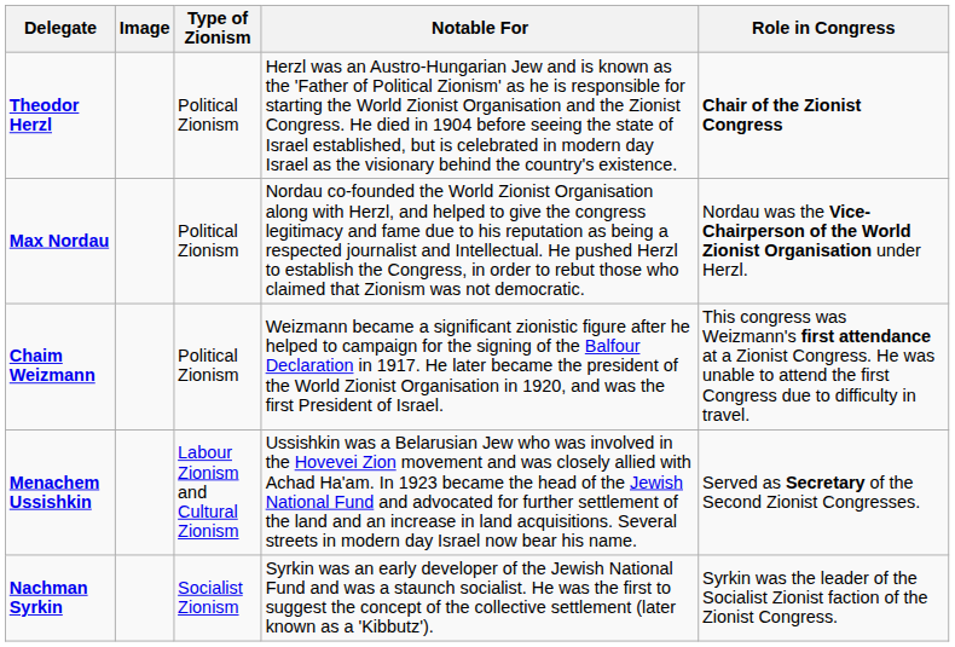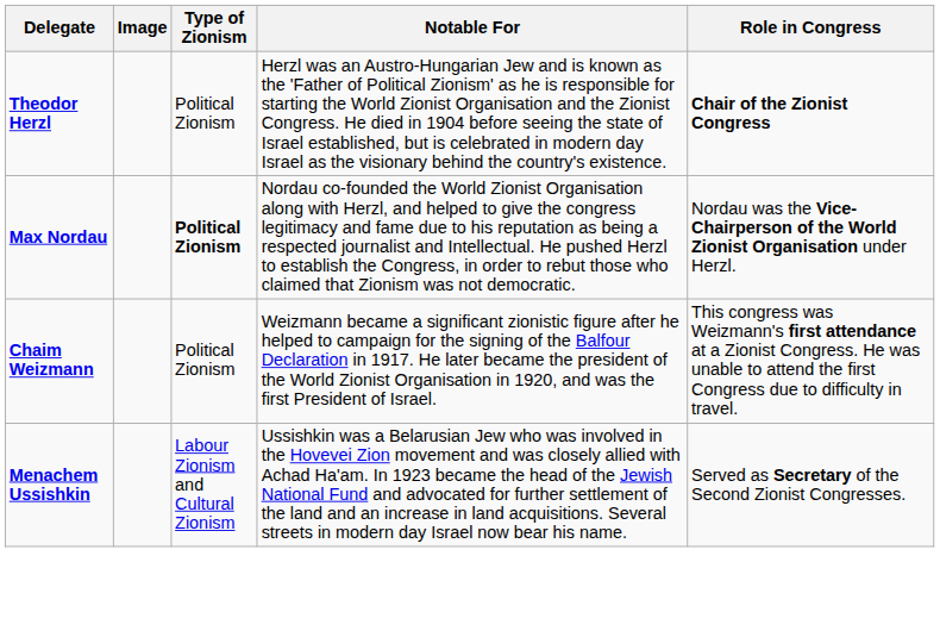 <table class="wikitable">
 <tr>
 <th>Delegate</th>
 <th>Image</th>
 <th>Type of Zionism</th>
 <th>Notable For</th>
 <th>Role in Congress</th>
 </tr>
 <tr>
 <td><strong><a href='#'>Theodor Herzl</a></strong></td>
 <td></td>
 <td>Political Zionism</td>
 <td>Herzl was an Austro-Hungarian Jew and is known as the 'Father of Political Zionism' as he is responsible for starting the World Zionist Organisation and the Zionist Congress. He died in 1904 before seeing the state of Israel established, but is celebrated in modern day Israel as the visionary behind the country's existence.</td>
 <td><strong>Chair of the Zionist Congress</strong></td>
 </tr>
 <tr>
 <td><strong><a href='#'>Max Nordau</a></strong></td>
 <td></td>
-<td>Political Zionism</td>
+<td><strong>Political Zionism</strong></td>
 <td>Nordau co-founded the World Zionist Organisation along with Herzl, and helped to give the congress legitimacy and fame due to his reputation as being a respected journalist and Intellectual. He pushed Herzl to establish the Congress, in order to rebut those who claimed that Zionism was not democratic.</td>
 <td>Nordau was the <strong>Vice-Chairperson of the World Zionist Organisation</strong> under Herzl.</td>
 </tr>
 <tr>
 <td><strong><a href='#'>Chaim Weizmann</a></strong></td>
 <td></td>
 <td>Political Zionism</td>
 <td>Weizmann became a significant zionistic figure after he helped to campaign for the signing of the <a href='#'>Balfour Declaration</a> in 1917. He later became the president of the World Zionist Organisation in 1920, and was the first President of Israel.</td>
 <td>This congress was Weizmann's <strong>first attendance</strong> at a Zionist Congress. He was unable to attend the first Congress due to difficulty in travel.</td>
 </tr>
 <tr>
 <td><strong><a href='#'>Menachem Ussishkin</a></strong></td>
 <td></td>
 <td><a href='#'>Labour Zionism</a><br>and <a href='#'>Cultural Zionism</a></td>
 <td>Ussishkin was a Belarusian Jew who was involved in the <a href='#'>Hovevei Zion</a> movement and was closely allied with Achad Ha'am. In 1923 became the head of the <a href='#'>Jewish National Fund</a> and advocated for further settlement of the land and an increase in land acquisitions. Several streets in modern day Israel now bear his name.</td>
 <td>Served as <strong>Secretary</strong> of the Second Zionist Congresses.</td>
 </tr>
-<tr>
-<td><strong><a href='#'>Nachman Syrkin</a></strong></td>
-<td></td>
-<td><a href='#'>Socialist Zionism</a></td>
-<td>Syrkin was an early developer of the Jewish National Fund and was a staunch socialist. He was the first to suggest the concept of the collective settlement (later known as a 'Kibbutz').</td>
-<td>Syrkin was the leader of the Socialist Zionist faction of the Zionist Congress.</td>
-</tr>
 </table>
